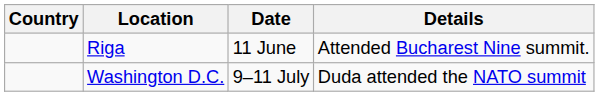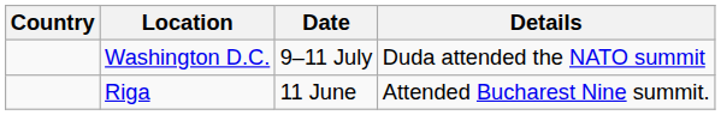 <table class="wikitable sortable">
 <tr>
 <th>Country</th>
 <th>Location</th>
 <th>Date</th>
 <th>Details</th>
 </tr>
 <tr>
 <td></td>
+<td><a href='#'>Washington D.C.</a></td>
+<td>9–11 July</td>
+<td>Duda attended the <a href='#'>NATO summit</a></td>
+</tr>
+<tr>
+<td></td>
 <td><a href='#'>Riga</a></td>
 <td>11 June</td>
 <td>Attended <a href='#'>Bucharest Nine</a> summit.</td>
 </tr>
-<tr>
-<td></td>
-<td><a href='#'>Washington D.C.</a></td>
-<td>9–11 July</td>
-<td>Duda attended the <a href='#'>NATO summit</a></td>
-</tr>
 </table>
